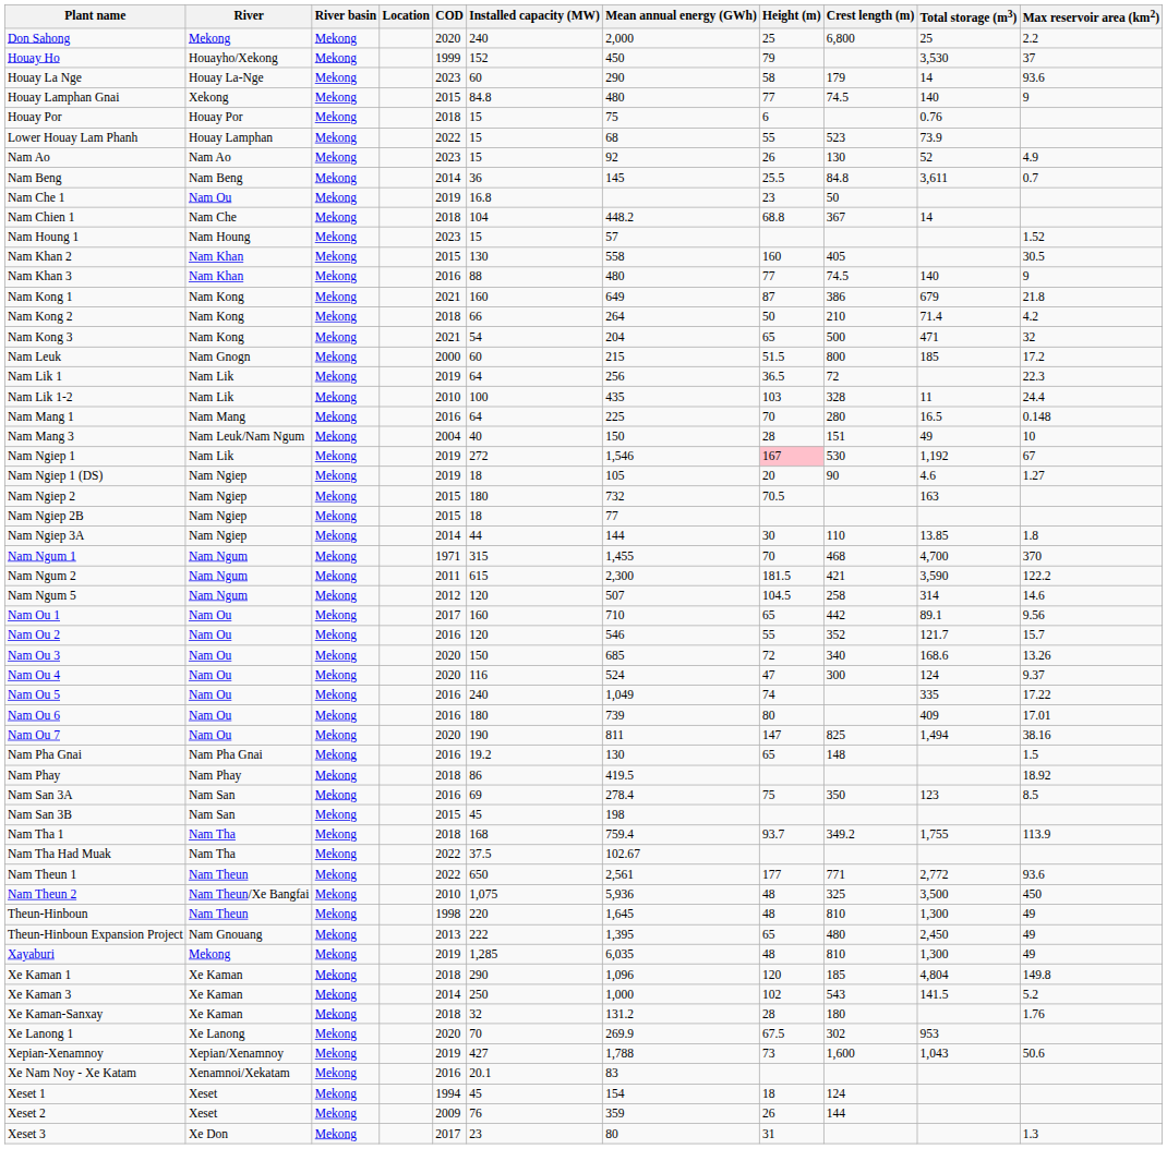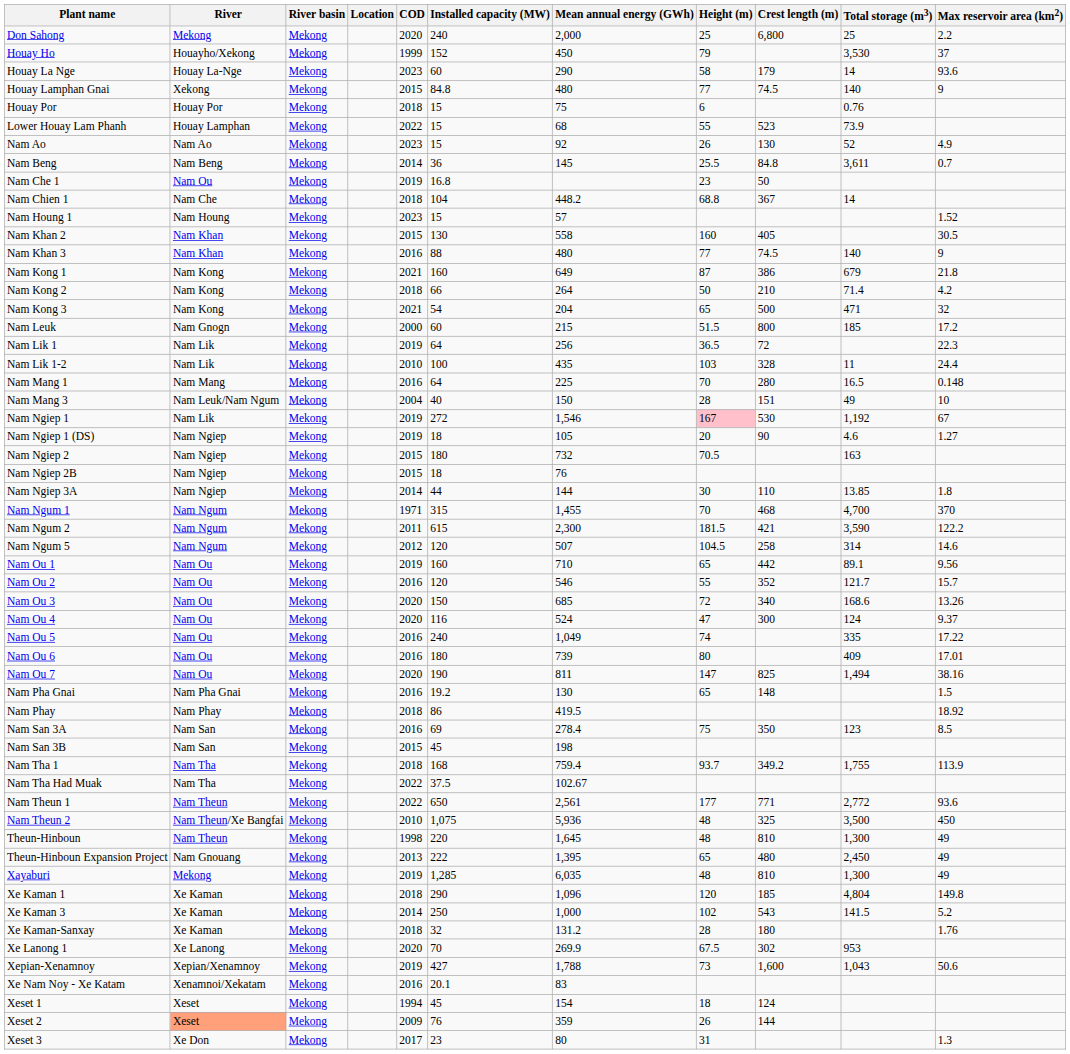 <table class="wikitable sortable">
 <tr>
 <th>Plant name</th>
 <th>River</th>
 <th>River basin</th>
 <th>Location</th>
 <th>COD</th>
 <th>Installed capacity (MW)</th>
 <th>Mean annual energy (GWh)</th>
 <th>Height (m)</th>
 <th>Crest length (m)</th>
 <th>Total storage (m<sup>3</sup>)</th>
 <th>Max reservoir area (km<sup>2</sup>)</th>
 </tr>
 <tr>
 <td><a href='#'>Don Sahong</a></td>
 <td><a href='#'>Mekong</a></td>
 <td><a href='#'>Mekong</a></td>
 <td></td>
 <td>2020</td>
 <td>240</td>
 <td>2,000</td>
 <td>25</td>
 <td>6,800</td>
 <td>25</td>
 <td>2.2</td>
 </tr>
 <tr>
 <td><a href='#'>Houay Ho</a></td>
 <td>Houayho/Xekong</td>
 <td><a href='#'>Mekong</a></td>
 <td></td>
 <td>1999</td>
 <td>152</td>
 <td>450</td>
 <td>79</td>
 <td></td>
 <td>3,530</td>
 <td>37</td>
 </tr>
 <tr>
 <td>Houay La Nge</td>
 <td>Houay La-Nge</td>
 <td><a href='#'>Mekong</a></td>
 <td></td>
 <td>2023</td>
 <td>60</td>
 <td>290</td>
 <td>58</td>
 <td>179</td>
 <td>14</td>
 <td>93.6</td>
 </tr>
 <tr>
 <td>Houay Lamphan Gnai</td>
 <td>Xekong</td>
 <td><a href='#'>Mekong</a></td>
 <td></td>
 <td>2015</td>
 <td>84.8</td>
 <td>480</td>
 <td>77</td>
 <td>74.5</td>
 <td>140</td>
 <td>9</td>
 </tr>
 <tr>
 <td>Houay Por</td>
 <td>Houay Por</td>
 <td><a href='#'>Mekong</a></td>
 <td></td>
 <td>2018</td>
 <td>15</td>
 <td>75</td>
 <td>6</td>
 <td></td>
 <td>0.76</td>
 <td></td>
 </tr>
 <tr>
 <td>Lower Houay Lam Phanh</td>
 <td>Houay Lamphan</td>
 <td><a href='#'>Mekong</a></td>
 <td></td>
 <td>2022</td>
 <td>15</td>
 <td>68</td>
 <td>55</td>
 <td>523</td>
 <td>73.9</td>
 <td></td>
 </tr>
 <tr>
 <td>Nam Ao</td>
 <td>Nam Ao</td>
 <td><a href='#'>Mekong</a></td>
 <td></td>
 <td>2023</td>
 <td>15</td>
 <td>92</td>
 <td>26</td>
 <td>130</td>
 <td>52</td>
 <td>4.9</td>
 </tr>
 <tr>
 <td>Nam Beng</td>
 <td>Nam Beng</td>
 <td><a href='#'>Mekong</a></td>
 <td></td>
 <td>2014</td>
 <td>36</td>
 <td>145</td>
 <td>25.5</td>
 <td>84.8</td>
 <td>3,611</td>
 <td>0.7</td>
 </tr>
 <tr>
 <td>Nam Che 1</td>
 <td><a href='#'>Nam Ou</a></td>
 <td><a href='#'>Mekong</a></td>
 <td></td>
 <td>2019</td>
 <td>16.8</td>
 <td></td>
 <td>23</td>
 <td>50</td>
 <td></td>
 <td></td>
 </tr>
 <tr>
 <td>Nam Chien 1</td>
 <td>Nam Che</td>
 <td><a href='#'>Mekong</a></td>
 <td></td>
 <td>2018</td>
 <td>104</td>
 <td>448.2</td>
 <td>68.8</td>
 <td>367</td>
 <td>14</td>
 <td></td>
 </tr>
 <tr>
 <td>Nam Houng 1</td>
 <td>Nam Houng</td>
 <td><a href='#'>Mekong</a></td>
 <td></td>
 <td>2023</td>
 <td>15</td>
 <td>57</td>
 <td></td>
 <td></td>
 <td></td>
 <td>1.52</td>
 </tr>
 <tr>
 <td>Nam Khan 2</td>
 <td><a href='#'>Nam Khan</a></td>
 <td><a href='#'>Mekong</a></td>
 <td></td>
 <td>2015</td>
 <td>130</td>
 <td>558</td>
 <td>160</td>
 <td>405</td>
 <td></td>
 <td>30.5</td>
 </tr>
 <tr>
 <td>Nam Khan 3</td>
 <td><a href='#'>Nam Khan</a></td>
 <td><a href='#'>Mekong</a></td>
 <td></td>
 <td>2016</td>
 <td>88</td>
 <td>480</td>
 <td>77</td>
 <td>74.5</td>
 <td>140</td>
 <td>9</td>
 </tr>
 <tr>
 <td>Nam Kong 1</td>
 <td>Nam Kong</td>
 <td><a href='#'>Mekong</a></td>
 <td></td>
 <td>2021</td>
 <td>160</td>
 <td>649</td>
 <td>87</td>
 <td>386</td>
 <td>679</td>
 <td>21.8</td>
 </tr>
 <tr>
 <td>Nam Kong 2</td>
 <td>Nam Kong</td>
 <td><a href='#'>Mekong</a></td>
 <td></td>
 <td>2018</td>
 <td>66</td>
 <td>264</td>
 <td>50</td>
 <td>210</td>
 <td>71.4</td>
 <td>4.2</td>
 </tr>
 <tr>
 <td>Nam Kong 3</td>
 <td>Nam Kong</td>
 <td><a href='#'>Mekong</a></td>
 <td></td>
 <td>2021</td>
 <td>54</td>
 <td>204</td>
 <td>65</td>
 <td>500</td>
 <td>471</td>
 <td>32</td>
 </tr>
 <tr>
 <td>Nam Leuk</td>
 <td>Nam Gnogn</td>
 <td><a href='#'>Mekong</a></td>
 <td></td>
 <td>2000</td>
 <td>60</td>
 <td>215</td>
 <td>51.5</td>
 <td>800</td>
 <td>185</td>
 <td>17.2</td>
 </tr>
 <tr>
 <td>Nam Lik 1</td>
 <td>Nam Lik</td>
 <td><a href='#'>Mekong</a></td>
 <td></td>
 <td>2019</td>
 <td>64</td>
 <td>256</td>
 <td>36.5</td>
 <td>72</td>
 <td></td>
 <td>22.3</td>
 </tr>
 <tr>
 <td>Nam Lik 1-2</td>
 <td>Nam Lik</td>
 <td><a href='#'>Mekong</a></td>
 <td></td>
 <td>2010</td>
 <td>100</td>
 <td>435</td>
 <td>103</td>
 <td>328</td>
 <td>11</td>
 <td>24.4</td>
 </tr>
 <tr>
 <td>Nam Mang 1</td>
 <td>Nam Mang</td>
 <td><a href='#'>Mekong</a></td>
 <td></td>
 <td>2016</td>
 <td>64</td>
 <td>225</td>
 <td>70</td>
 <td>280</td>
 <td>16.5</td>
 <td>0.148</td>
 </tr>
 <tr>
 <td>Nam Mang 3</td>
 <td>Nam Leuk/Nam Ngum</td>
 <td><a href='#'>Mekong</a></td>
 <td></td>
 <td>2004</td>
 <td>40</td>
 <td>150</td>
 <td>28</td>
 <td>151</td>
 <td>49</td>
 <td>10</td>
 </tr>
 <tr>
 <td>Nam Ngiep 1</td>
 <td>Nam Lik</td>
 <td><a href='#'>Mekong</a></td>
 <td></td>
 <td>2019</td>
 <td>272</td>
 <td>1,546</td>
 <td style="background: pink;">167</td>
 <td>530</td>
 <td>1,192</td>
 <td>67</td>
 </tr>
 <tr>
 <td>Nam Ngiep 1 (DS)</td>
 <td>Nam Ngiep</td>
 <td><a href='#'>Mekong</a></td>
 <td></td>
 <td>2019</td>
 <td>18</td>
 <td>105</td>
 <td>20</td>
 <td>90</td>
 <td>4.6</td>
 <td>1.27</td>
 </tr>
 <tr>
 <td>Nam Ngiep 2</td>
 <td>Nam Ngiep</td>
 <td><a href='#'>Mekong</a></td>
 <td></td>
 <td>2015</td>
 <td>180</td>
 <td>732</td>
 <td>70.5</td>
 <td></td>
 <td>163</td>
 <td></td>
 </tr>
 <tr>
 <td>Nam Ngiep 2B</td>
 <td>Nam Ngiep</td>
 <td><a href='#'>Mekong</a></td>
 <td></td>
 <td>2015</td>
 <td>18</td>
-<td>77</td>
+<td>76</td>
 <td></td>
 <td></td>
 <td></td>
 <td></td>
 </tr>
 <tr>
 <td>Nam Ngiep 3A</td>
 <td>Nam Ngiep</td>
 <td><a href='#'>Mekong</a></td>
 <td></td>
 <td>2014</td>
 <td>44</td>
 <td>144</td>
 <td>30</td>
 <td>110</td>
 <td>13.85</td>
 <td>1.8</td>
 </tr>
 <tr>
 <td><a href='#'>Nam Ngum 1</a></td>
 <td><a href='#'>Nam Ngum</a></td>
 <td><a href='#'>Mekong</a></td>
 <td></td>
 <td>1971</td>
 <td>315</td>
 <td>1,455</td>
 <td>70</td>
 <td>468</td>
 <td>4,700</td>
 <td>370</td>
 </tr>
 <tr>
 <td>Nam Ngum 2</td>
 <td><a href='#'>Nam Ngum</a></td>
 <td><a href='#'>Mekong</a></td>
 <td></td>
 <td>2011</td>
 <td>615</td>
 <td>2,300</td>
 <td>181.5</td>
 <td>421</td>
 <td>3,590</td>
 <td>122.2</td>
 </tr>
 <tr>
 <td>Nam Ngum 5</td>
 <td><a href='#'>Nam Ngum</a></td>
 <td><a href='#'>Mekong</a></td>
 <td></td>
 <td>2012</td>
 <td>120</td>
 <td>507</td>
 <td>104.5</td>
 <td>258</td>
 <td>314</td>
 <td>14.6</td>
 </tr>
 <tr>
 <td><a href='#'>Nam Ou 1</a></td>
 <td><a href='#'>Nam Ou</a></td>
 <td><a href='#'>Mekong</a></td>
 <td></td>
-<td>2017</td>
+<td>2019</td>
 <td>160</td>
 <td>710</td>
 <td>65</td>
 <td>442</td>
 <td>89.1</td>
 <td>9.56</td>
 </tr>
 <tr>
 <td><a href='#'>Nam Ou 2</a></td>
 <td><a href='#'>Nam Ou</a></td>
 <td><a href='#'>Mekong</a></td>
 <td></td>
 <td>2016</td>
 <td>120</td>
 <td>546</td>
 <td>55</td>
 <td>352</td>
 <td>121.7</td>
 <td>15.7</td>
 </tr>
 <tr>
 <td><a href='#'>Nam Ou 3</a></td>
 <td><a href='#'>Nam Ou</a></td>
 <td><a href='#'>Mekong</a></td>
 <td></td>
 <td>2020</td>
 <td>150</td>
 <td>685</td>
 <td>72</td>
 <td>340</td>
 <td>168.6</td>
 <td>13.26</td>
 </tr>
 <tr>
 <td><a href='#'>Nam Ou 4</a></td>
 <td><a href='#'>Nam Ou</a></td>
 <td><a href='#'>Mekong</a></td>
 <td></td>
 <td>2020</td>
 <td>116</td>
 <td>524</td>
 <td>47</td>
 <td>300</td>
 <td>124</td>
 <td>9.37</td>
 </tr>
 <tr>
 <td><a href='#'>Nam Ou 5</a></td>
 <td><a href='#'>Nam Ou</a></td>
 <td><a href='#'>Mekong</a></td>
 <td></td>
 <td>2016</td>
 <td>240</td>
 <td>1,049</td>
 <td>74</td>
 <td></td>
 <td>335</td>
 <td>17.22</td>
 </tr>
 <tr>
 <td><a href='#'>Nam Ou 6</a></td>
 <td><a href='#'>Nam Ou</a></td>
 <td><a href='#'>Mekong</a></td>
 <td></td>
 <td>2016</td>
 <td>180</td>
 <td>739</td>
 <td>80</td>
 <td></td>
 <td>409</td>
 <td>17.01</td>
 </tr>
 <tr>
 <td><a href='#'>Nam Ou 7</a></td>
 <td><a href='#'>Nam Ou</a></td>
 <td><a href='#'>Mekong</a></td>
 <td></td>
 <td>2020</td>
 <td>190</td>
 <td>811</td>
 <td>147</td>
 <td>825</td>
 <td>1,494</td>
 <td>38.16</td>
 </tr>
 <tr>
 <td>Nam Pha Gnai</td>
 <td>Nam Pha Gnai</td>
 <td><a href='#'>Mekong</a></td>
 <td></td>
 <td>2016</td>
 <td>19.2</td>
 <td>130</td>
 <td>65</td>
 <td>148</td>
 <td></td>
 <td>1.5</td>
 </tr>
 <tr>
 <td>Nam Phay</td>
 <td>Nam Phay</td>
 <td><a href='#'>Mekong</a></td>
 <td></td>
 <td>2018</td>
 <td>86</td>
 <td>419.5</td>
 <td></td>
 <td></td>
 <td></td>
 <td>18.92</td>
 </tr>
 <tr>
 <td>Nam San 3A</td>
 <td>Nam San</td>
 <td><a href='#'>Mekong</a></td>
 <td></td>
 <td>2016</td>
 <td>69</td>
 <td>278.4</td>
 <td>75</td>
 <td>350</td>
 <td>123</td>
 <td>8.5</td>
 </tr>
 <tr>
 <td>Nam San 3B</td>
 <td>Nam San</td>
 <td><a href='#'>Mekong</a></td>
 <td></td>
 <td>2015</td>
 <td>45</td>
 <td>198</td>
 <td></td>
 <td></td>
 <td></td>
 <td></td>
 </tr>
 <tr>
 <td>Nam Tha 1</td>
 <td><a href='#'>Nam Tha</a></td>
 <td><a href='#'>Mekong</a></td>
 <td></td>
 <td>2018</td>
 <td>168</td>
 <td>759.4</td>
 <td>93.7</td>
 <td>349.2</td>
 <td>1,755</td>
 <td>113.9</td>
 </tr>
 <tr>
 <td>Nam Tha Had Muak</td>
 <td>Nam Tha</td>
 <td><a href='#'>Mekong</a></td>
 <td></td>
 <td>2022</td>
 <td>37.5</td>
 <td>102.67</td>
 <td></td>
 <td></td>
 <td></td>
 <td></td>
 </tr>
 <tr>
 <td>Nam Theun 1</td>
 <td><a href='#'>Nam Theun</a></td>
 <td><a href='#'>Mekong</a></td>
 <td></td>
 <td>2022</td>
 <td>650</td>
 <td>2,561</td>
 <td>177</td>
 <td>771</td>
 <td>2,772</td>
 <td>93.6</td>
 </tr>
 <tr>
 <td><a href='#'>Nam Theun 2</a></td>
 <td><a href='#'>Nam Theun</a>/Xe Bangfai</td>
 <td><a href='#'>Mekong</a></td>
 <td></td>
 <td>2010</td>
 <td>1,075</td>
 <td>5,936</td>
 <td>48</td>
 <td>325</td>
 <td>3,500</td>
 <td>450</td>
 </tr>
 <tr>
 <td>Theun-Hinboun</td>
 <td><a href='#'>Nam Theun</a></td>
 <td><a href='#'>Mekong</a></td>
 <td></td>
 <td>1998</td>
 <td>220</td>
 <td>1,645</td>
 <td>48</td>
 <td>810</td>
 <td>1,300</td>
 <td>49</td>
 </tr>
 <tr>
 <td>Theun-Hinboun Expansion Project</td>
 <td>Nam Gnouang</td>
 <td><a href='#'>Mekong</a></td>
 <td></td>
 <td>2013</td>
 <td>222</td>
 <td>1,395</td>
 <td>65</td>
 <td>480</td>
 <td>2,450</td>
 <td>49</td>
 </tr>
 <tr>
 <td><a href='#'>Xayaburi</a></td>
 <td><a href='#'>Mekong</a></td>
 <td><a href='#'>Mekong</a></td>
 <td></td>
 <td>2019</td>
 <td>1,285</td>
 <td>6,035</td>
 <td>48</td>
 <td>810</td>
 <td>1,300</td>
 <td>49</td>
 </tr>
 <tr>
 <td>Xe Kaman 1</td>
 <td>Xe Kaman</td>
 <td><a href='#'>Mekong</a></td>
 <td></td>
 <td>2018</td>
 <td>290</td>
 <td>1,096</td>
 <td>120</td>
 <td>185</td>
 <td>4,804</td>
 <td>149.8</td>
 </tr>
 <tr>
 <td>Xe Kaman 3</td>
 <td>Xe Kaman</td>
 <td><a href='#'>Mekong</a></td>
 <td></td>
 <td>2014</td>
 <td>250</td>
 <td>1,000</td>
 <td>102</td>
 <td>543</td>
 <td>141.5</td>
 <td>5.2</td>
 </tr>
 <tr>
 <td>Xe Kaman-Sanxay</td>
 <td>Xe Kaman</td>
 <td><a href='#'>Mekong</a></td>
 <td></td>
 <td>2018</td>
 <td>32</td>
 <td>131.2</td>
 <td>28</td>
 <td>180</td>
 <td></td>
 <td>1.76</td>
 </tr>
 <tr>
 <td>Xe Lanong 1</td>
 <td>Xe Lanong</td>
 <td><a href='#'>Mekong</a></td>
 <td></td>
 <td>2020</td>
 <td>70</td>
 <td>269.9</td>
 <td>67.5</td>
 <td>302</td>
 <td>953</td>
 <td></td>
 </tr>
 <tr>
 <td>Xepian-Xenamnoy</td>
 <td>Xepian/Xenamnoy</td>
 <td><a href='#'>Mekong</a></td>
 <td></td>
 <td>2019</td>
 <td>427</td>
 <td>1,788</td>
 <td>73</td>
 <td>1,600</td>
 <td>1,043</td>
 <td>50.6</td>
 </tr>
 <tr>
 <td>Xe Nam Noy - Xe Katam</td>
 <td>Xenamnoi/Xekatam</td>
 <td><a href='#'>Mekong</a></td>
 <td></td>
 <td>2016</td>
 <td>20.1</td>
 <td>83</td>
 <td></td>
 <td></td>
 <td></td>
 <td></td>
 </tr>
 <tr>
 <td>Xeset 1</td>
 <td>Xeset</td>
 <td><a href='#'>Mekong</a></td>
 <td></td>
 <td>1994</td>
 <td>45</td>
 <td>154</td>
 <td>18</td>
 <td>124</td>
 <td></td>
 <td></td>
 </tr>
 <tr>
 <td>Xeset 2</td>
-<td>Xeset</td>
+<td style="background: lightsalmon;">Xeset</td>
 <td><a href='#'>Mekong</a></td>
 <td></td>
 <td>2009</td>
 <td>76</td>
 <td>359</td>
 <td>26</td>
 <td>144</td>
 <td></td>
 <td></td>
 </tr>
 <tr>
 <td>Xeset 3</td>
 <td>Xe Don</td>
 <td><a href='#'>Mekong</a></td>
 <td></td>
 <td>2017</td>
 <td>23</td>
 <td>80</td>
 <td>31</td>
 <td></td>
 <td></td>
 <td>1.3</td>
 </tr>
 </table>
